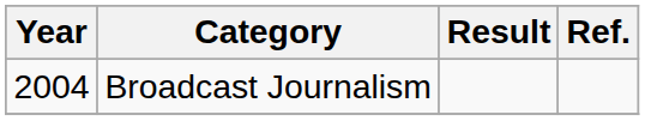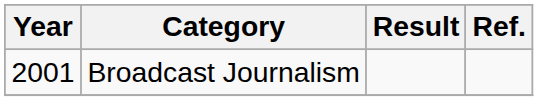 <table class="wikitable plainrowheaders sortable">
 <tr>
 <th>Year</th>
 <th>Category</th>
 <th>Result</th>
 <th>Ref.</th>
 </tr>
 <tr>
-<td>2004</td>
+<td>2001</td>
 <td>Broadcast Journalism</td>
 <td></td>
 <td></td>
 </tr>
 <tr>
 </tr>
 </table>
